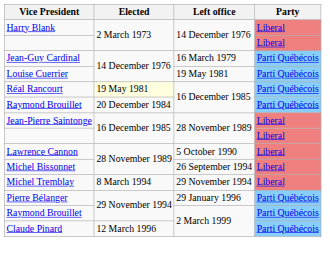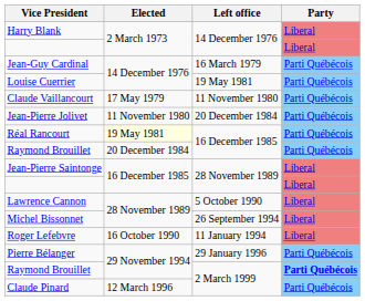 <table class="wikitable">
 <tr>
 <th>Vice President</th>
 <th>Elected</th>
 <th>Left office</th>
 <th>Party</th>
 </tr>
 <tr>
 <td><a href='#'>Harry Blank</a></td>
 <td rowspan=2>2 March 1973</td>
 <td rowspan=2>14 December 1976</td>
 <td bgcolor="lightcoral"><a href='#'>Liberal</a></td>
 </tr>
 <tr>
 <td></td>
 <td bgcolor="lightcoral"><a href='#'>Liberal</a></td>
 </tr>
 <tr>
 <td><a href='#'>Jean-Guy Cardinal</a></td>
 <td rowspan=2>14 December 1976</td>
 <td>16 March 1979</td>
 <td bgcolor="lightskyblue"><a href='#'>Parti Québécois</a></td>
 </tr>
 <tr>
 <td><a href='#'>Louise Cuerrier</a></td>
 <td>19 May 1981</td>
+<td bgcolor="lightskyblue"><a href='#'>Parti Québécois</a></td>
+</tr>
+<tr>
+<td><a href='#'>Claude Vaillancourt</a></td>
+<td>17 May 1979</td>
+<td>11 November 1980</td>
+<td bgcolor="lightskyblue"><a href='#'>Parti Québécois</a></td>
+</tr>
+<tr>
+<td><a href='#'>Jean-Pierre Jolivet</a></td>
+<td>11 November 1980</td>
+<td>20 December 1984</td>
 <td bgcolor="lightskyblue"><a href='#'>Parti Québécois</a></td>
 </tr>
 <tr>
 <td><a href='#'>Réal Rancourt</a></td>
 <td style="background: lightyellow;">19 May 1981</td>
 <td rowspan=2>16 December 1985</td>
 <td bgcolor="lightskyblue"><a href='#'>Parti Québécois</a></td>
 </tr>
 <tr>
 <td><a href='#'>Raymond Brouillet</a></td>
 <td>20 December 1984</td>
 <td bgcolor="lightskyblue"><a href='#'>Parti Québécois</a></td>
 </tr>
 <tr>
 <td><a href='#'>Jean-Pierre Saintonge</a></td>
 <td rowspan=2>16 December 1985</td>
 <td rowspan=2>28 November 1989</td>
 <td bgcolor="lightcoral"><a href='#'>Liberal</a></td>
 </tr>
 <tr>
 <td></td>
 <td bgcolor="lightcoral"><a href='#'>Liberal</a></td>
 </tr>
 <tr>
 <td><a href='#'>Lawrence Cannon</a></td>
 <td rowspan=2>28 November 1989</td>
 <td>5 October 1990</td>
 <td bgcolor="lightcoral"><a href='#'>Liberal</a></td>
 </tr>
 <tr>
 <td><a href='#'>Michel Bissonnet</a></td>
 <td>26 September 1994</td>
 <td bgcolor="lightcoral"><a href='#'>Liberal</a></td>
 </tr>
 <tr>
-<td><a href='#'>Michel Tremblay</a></td>
-<td>8 March 1994</td>
-<td>29 November 1994</td>
+<td><a href='#'>Roger Lefebvre</a></td>
+<td>16 October 1990</td>
+<td>11 January 1994</td>
 <td bgcolor="lightcoral"><a href='#'>Liberal</a></td>
 </tr>
 <tr>
 <td><a href='#'>Pierre Bélanger</a></td>
 <td rowspan=2>29 November 1994</td>
 <td>29 January 1996</td>
 <td bgcolor="lightskyblue"><a href='#'>Parti Québécois</a></td>
 </tr>
 <tr>
 <td><a href='#'>Raymond Brouillet</a></td>
 <td rowspan=2>2 March 1999</td>
-<td bgcolor="lightskyblue"><a href='#'>Parti Québécois</a></td>
+<td bgcolor="lightskyblue"><strong><a href='#'>Parti Québécois</a></strong></td>
 </tr>
 <tr>
 <td><a href='#'>Claude Pinard</a></td>
 <td>12 March 1996</td>
 <td bgcolor="lightskyblue"><a href='#'>Parti Québécois</a></td>
 </tr>
 </table>
